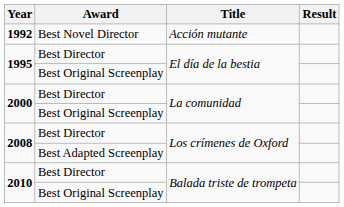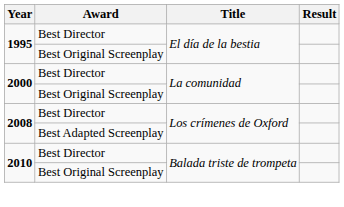 <table class="wikitable">
 <tr>
 <th><strong>Year</strong></th>
 <th><strong>Award</strong></th>
 <th><strong>Title</strong></th>
 <th><strong>Result</strong></th>
-</tr>
-<tr>
-<td><strong>1992</strong></td>
-<td>Best Novel Director</td>
-<td><em>Acción mutante</em></td>
-<td></td>
 </tr>
 <tr>
 <td rowspan="2"><strong>1995</strong></td>
 <td>Best Director</td>
 <td rowspan="2"><em>El día de la bestia</em></td>
 <td></td>
 </tr>
 <tr>
 <td>Best Original Screenplay</td>
 <td></td>
 </tr>
 <tr>
 <td rowspan="2"><strong>2000</strong></td>
 <td>Best Director</td>
 <td rowspan="2"><em>La comunidad</em></td>
 <td></td>
 </tr>
 <tr>
 <td>Best Original Screenplay</td>
 <td></td>
 </tr>
 <tr>
 <td rowspan="2"><strong>2008</strong></td>
 <td>Best Director</td>
 <td rowspan="2"><em>Los crímenes de Oxford</em></td>
 <td></td>
 </tr>
 <tr>
 <td>Best Adapted Screenplay</td>
 <td></td>
 </tr>
 <tr>
 <td rowspan="2"><strong>2010</strong></td>
 <td>Best Director</td>
 <td rowspan="2"><em>Balada triste de trompeta</em></td>
 <td></td>
 </tr>
 <tr>
 <td>Best Original Screenplay</td>
 <td></td>
 </tr>
 </table>
